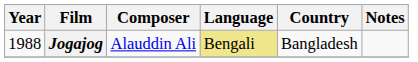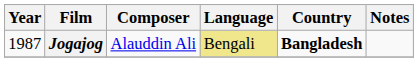 <table class="wikitable sortable">
 <tr>
 <th>Year</th>
 <th>Film</th>
 <th>Composer</th>
 <th>Language</th>
 <th>Country</th>
 <th>Notes</th>
 </tr>
 <tr>
-<td>1988</td>
+<td>1987</td>
 <th><em>Jogajog</em></th>
 <td><a href='#'>Alauddin Ali</a></td>
 <td rowspan=1 style="background: khaki;">Bengali</td>
-<td rowspan=1>Bangladesh</td>
+<td rowspan=1><strong>Bangladesh</strong></td>
 <td></td>
 </tr>
 <tr>
 </tr>
 </table>
